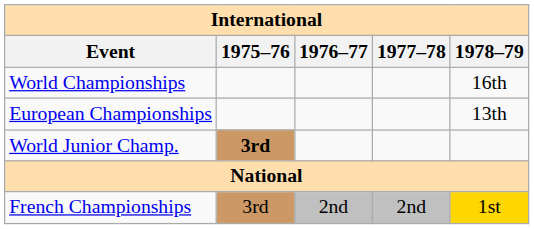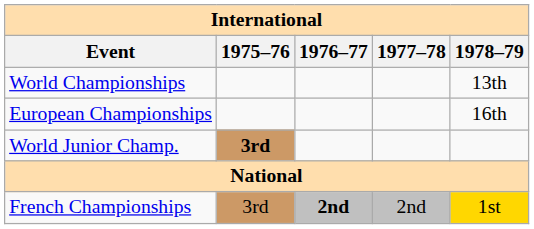 <table class="wikitable" style="text-align:center">
 <tr>
 <th style="background-color: #ffdead; " colspan=5 align=center><strong>International</strong></th>
 </tr>
 <tr>
 <th>Event</th>
 <th>1975–76</th>
 <th>1976–77</th>
 <th>1977–78</th>
 <th>1978–79</th>
 </tr>
 <tr>
 <td align=left><a href='#'>World Championships</a></td>
 <td></td>
 <td></td>
 <td></td>
-<td>16th</td>
+<td>13th</td>
 </tr>
 <tr>
 <td align=left><a href='#'>European Championships</a></td>
 <td></td>
 <td></td>
 <td></td>
-<td>13th</td>
+<td>16th</td>
 </tr>
 <tr>
 <td align=left><a href='#'>World Junior Champ.</a></td>
 <td bgcolor=cc9966><strong>3rd</strong></td>
 <td></td>
 <td></td>
 <td></td>
 </tr>
 <tr>
 <th style="background-color: #ffdead; " colspan=5 align=center><strong>National</strong></th>
 </tr>
 <tr>
 <td align=left><a href='#'>French Championships</a></td>
 <td bgcolor=cc9966>3rd</td>
-<td bgcolor=silver>2nd</td>
+<td bgcolor=silver><strong>2nd</strong></td>
 <td bgcolor=silver>2nd</td>
 <td bgcolor=gold>1st</td>
 </tr>
 </table>
